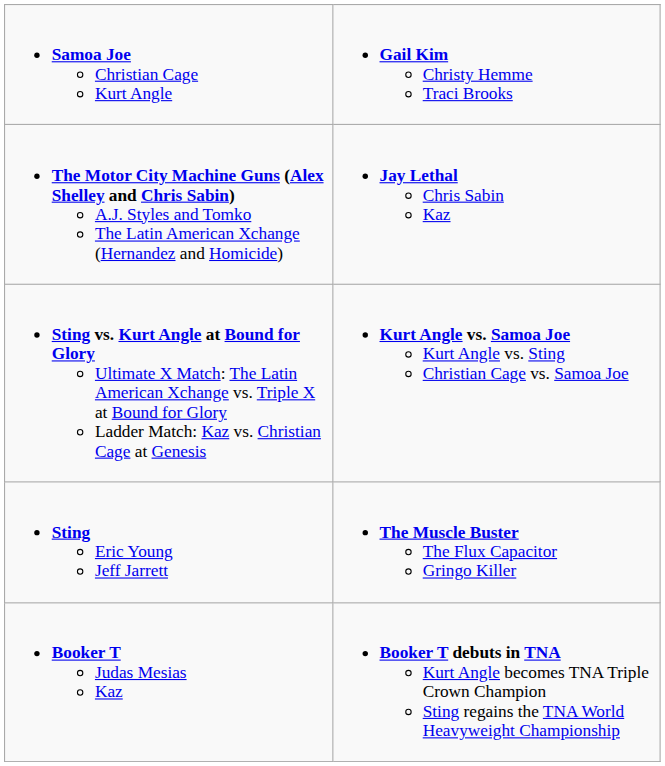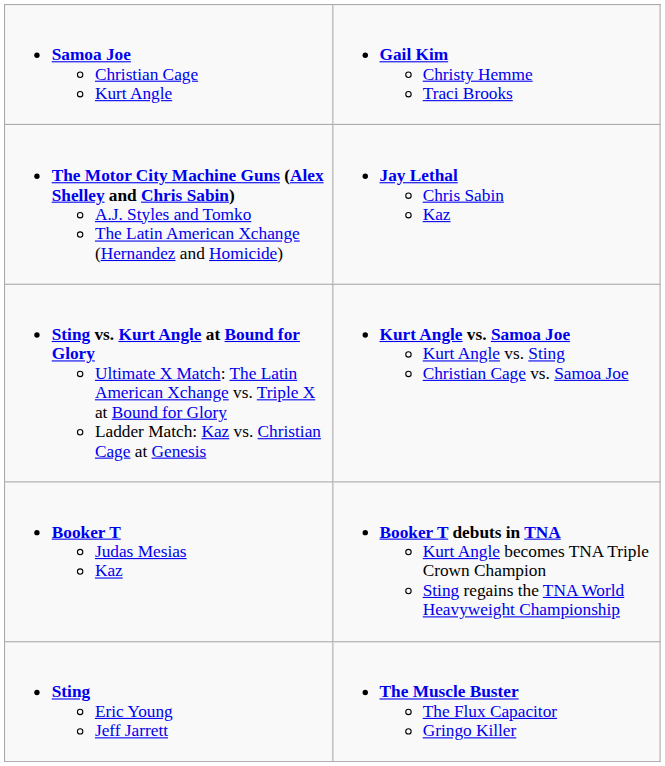 <table class="wikitable">
 <tr>
 <td style="vertical-align:top;" width="50%"><br><ul><li><strong><a href='#'>Samoa Joe</a></strong><ul><li><a href='#'>Christian Cage</a></li><li><a href='#'>Kurt Angle</a></li></ul></li></ul></td>
 <td style="vertical-align:top;" width="50%"><br><ul><li><strong><a href='#'>Gail Kim</a></strong><ul><li><a href='#'>Christy Hemme</a></li><li><a href='#'>Traci Brooks</a></li></ul></li></ul></td>
 </tr>
 <tr>
 <td style="vertical-align:top;" width="50%"><br><ul><li><strong><a href='#'>The Motor City Machine Guns</a> (<a href='#'>Alex Shelley</a> and <a href='#'>Chris Sabin</a>)</strong><ul><li><a href='#'>A.J. Styles and Tomko</a></li><li><a href='#'>The Latin American Xchange</a> (<a href='#'>Hernandez</a> and <a href='#'>Homicide</a>)</li></ul></li></ul></td>
 <td style="vertical-align:top;" width="50%"><br><ul><li><strong><a href='#'>Jay Lethal</a></strong><ul><li><a href='#'>Chris Sabin</a></li><li><a href='#'>Kaz</a></li></ul></li></ul></td>
 </tr>
 <tr>
 <td style="vertical-align:top;" width="50%"><br><ul><li><strong><a href='#'>Sting</a> vs. <a href='#'>Kurt Angle</a> at <a href='#'>Bound for Glory</a></strong><ul><li><a href='#'>Ultimate X Match</a>: <a href='#'>The Latin American Xchange</a> vs. <a href='#'>Triple X</a> at <a href='#'>Bound for Glory</a></li><li>Ladder Match: <a href='#'>Kaz</a> vs. <a href='#'>Christian Cage</a> at <a href='#'>Genesis</a></li></ul></li></ul></td>
 <td style="vertical-align:top;" width="50%"><br><ul><li><strong><a href='#'>Kurt Angle</a> vs. <a href='#'>Samoa Joe</a></strong><ul><li><a href='#'>Kurt Angle</a> vs. <a href='#'>Sting</a></li><li><a href='#'>Christian Cage</a> vs. <a href='#'>Samoa Joe</a></li></ul></li></ul></td>
 </tr>
 <tr>
+<td style="vertical-align:top;" width="50%"><br><ul><li><strong><a href='#'>Booker T</a></strong><ul><li><a href='#'>Judas Mesias</a></li><li><a href='#'>Kaz</a></li></ul></li></ul></td>
+<td style="vertical-align:top;" width="50%"><br><ul><li><strong><a href='#'>Booker T</a> debuts in <a href='#'>TNA</a></strong><ul><li><a href='#'>Kurt Angle</a> becomes TNA Triple Crown Champion</li><li><a href='#'>Sting</a> regains the <a href='#'>TNA World Heavyweight Championship</a></li></ul></li></ul></td>
+</tr>
+<tr>
 <td style="vertical-align:top;" width="50%"><br><ul><li><strong><a href='#'>Sting</a></strong><ul><li><a href='#'>Eric Young</a></li><li><a href='#'>Jeff Jarrett</a></li></ul></li></ul></td>
 <td style="vertical-align:top;" width="50%"><br><ul><li><strong><a href='#'>The Muscle Buster</a></strong><ul><li><a href='#'>The Flux Capacitor</a></li><li><a href='#'>Gringo Killer</a></li></ul></li></ul></td>
 </tr>
-<tr>
-<td style="vertical-align:top;" width="50%"><br><ul><li><strong><a href='#'>Booker T</a></strong><ul><li><a href='#'>Judas Mesias</a></li><li><a href='#'>Kaz</a></li></ul></li></ul></td>
-<td style="vertical-align:top;" width="50%"><br><ul><li><strong><a href='#'>Booker T</a> debuts in <a href='#'>TNA</a></strong><ul><li><a href='#'>Kurt Angle</a> becomes TNA Triple Crown Champion</li><li><a href='#'>Sting</a> regains the <a href='#'>TNA World Heavyweight Championship</a></li></ul></li></ul></td>
-</tr>
 </table>
